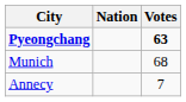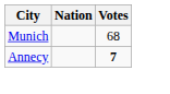 <table class="wikitable">
 <tr>
 <th>City</th>
 <th>Nation</th>
 <th>Votes</th>
-</tr>
-<tr>
-<td><strong><a href='#'>Pyeongchang</a></strong></td>
-<td><strong></strong></td>
-<td align=center><strong>63</strong></td>
 </tr>
 <tr>
 <td><a href='#'>Munich</a></td>
 <td></td>
 <td align=center>68</td>
 </tr>
 <tr>
 <td><a href='#'>Annecy</a></td>
 <td></td>
-<td align=center>7</td>
+<td align=center><strong>7</strong></td>
 </tr>
 </table>
